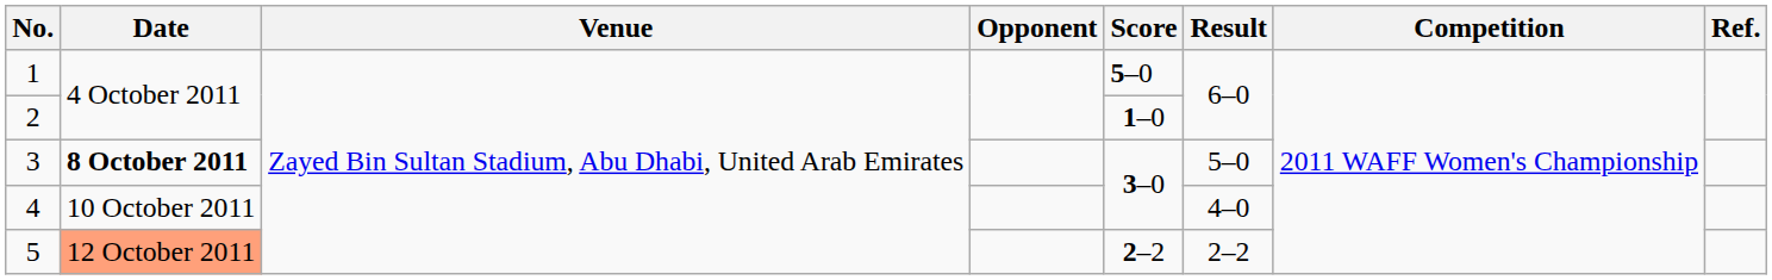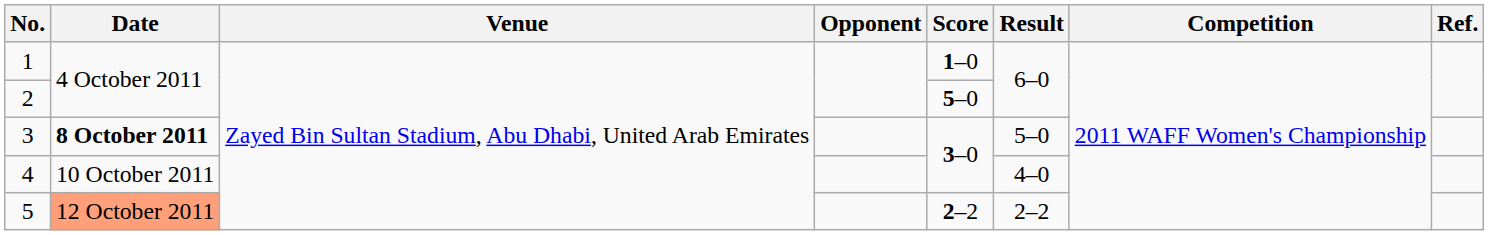 <table class="wikitable">
 <tr>
 <th>No.</th>
 <th>Date</th>
 <th>Venue</th>
 <th>Opponent</th>
 <th>Score</th>
 <th>Result</th>
 <th>Competition</th>
 <th>Ref.</th>
 </tr>
 <tr>
 <td style="text-align:center;">1</td>
 <td rowspan=2>4 October 2011</td>
 <td rowspan=5><a href='#'>Zayed Bin Sultan Stadium</a>, <a href='#'>Abu Dhabi</a>, United Arab Emirates</td>
 <td rowspan=2></td>
-<td><strong>5</strong>–0</td>
+<td style="text-align:center;"><strong>1</strong>–0</td>
 <td rowspan=2 style="text-align:center;">6–0</td>
 <td rowspan=5><a href='#'>2011 WAFF Women's Championship</a></td>
 <td rowspan=2></td>
 </tr>
 <tr style="text-align:center;">
 <td>2</td>
-<td style="text-align:center;"><strong>1</strong>–0</td>
+<td><strong>5</strong>–0</td>
 </tr>
 <tr>
 <td style="text-align:center;">3</td>
 <td><strong>8 October 2011</strong></td>
 <td></td>
 <td rowspan=2 style="text-align:center;"><strong>3</strong>–0</td>
 <td style="text-align:center;">5–0</td>
 <td></td>
 </tr>
 <tr>
 <td style="text-align:center;">4</td>
 <td>10 October 2011</td>
 <td></td>
 <td style="text-align:center;">4–0</td>
 <td></td>
 </tr>
 <tr>
 <td style="text-align:center;">5</td>
 <td style="background: lightsalmon;">12 October 2011</td>
 <td></td>
 <td style="text-align:center;"><strong>2</strong>–2</td>
 <td style="text-align:center;">2–2</td>
 <td></td>
 </tr>
 </table>
